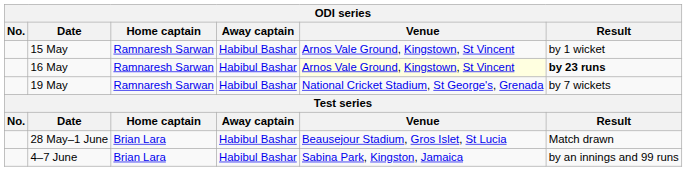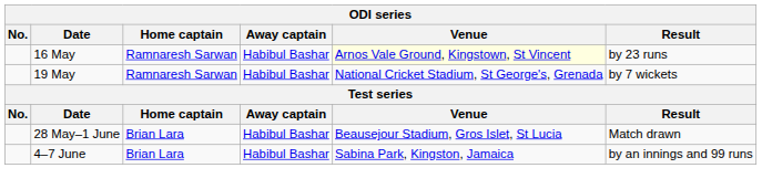 <table class="wikitable">
 <tr>
 <th colspan="6">ODI series</th>
 </tr>
 <tr>
 <th>No.</th>
 <th>Date</th>
 <th>Home captain</th>
 <th>Away captain</th>
 <th>Venue</th>
 <th>Result</th>
 </tr>
 <tr>
 <td></td>
-<td>15 May</td>
-<td><a href='#'>Ramnaresh Sarwan</a></td>
-<td><a href='#'>Habibul Bashar</a></td>
-<td><a href='#'>Arnos Vale Ground</a>, <a href='#'>Kingstown</a>, <a href='#'>St Vincent</a></td>
-<td> by 1 wicket</td>
-</tr>
-<tr>
-<td></td>
 <td>16 May</td>
 <td><a href='#'>Ramnaresh Sarwan</a></td>
 <td><a href='#'>Habibul Bashar</a></td>
 <td style="background: lightyellow;"><a href='#'>Arnos Vale Ground</a>, <a href='#'>Kingstown</a>, <a href='#'>St Vincent</a></td>
-<td><strong> by 23 runs</strong></td>
+<td> by 23 runs</td>
 </tr>
 <tr>
 <td></td>
 <td>19 May</td>
 <td><a href='#'>Ramnaresh Sarwan</a></td>
 <td><a href='#'>Habibul Bashar</a></td>
 <td><a href='#'>National Cricket Stadium</a>, <a href='#'>St George's</a>, <a href='#'>Grenada</a></td>
 <td> by 7 wickets</td>
 </tr>
 <tr>
 <th colspan="6">Test series</th>
 </tr>
 <tr>
 <th>No.</th>
 <th>Date</th>
 <th>Home captain</th>
 <th>Away captain</th>
 <th>Venue</th>
 <th>Result</th>
 </tr>
 <tr>
 <td></td>
 <td>28 May–1 June</td>
 <td><a href='#'>Brian Lara</a></td>
 <td><a href='#'>Habibul Bashar</a></td>
 <td><a href='#'>Beausejour Stadium</a>, <a href='#'>Gros Islet</a>, <a href='#'>St Lucia</a></td>
 <td>Match drawn</td>
 </tr>
 <tr>
 <td></td>
 <td>4–7 June</td>
 <td><a href='#'>Brian Lara</a></td>
 <td><a href='#'>Habibul Bashar</a></td>
 <td><a href='#'>Sabina Park</a>, <a href='#'>Kingston</a>, <a href='#'>Jamaica</a></td>
 <td> by an innings and 99 runs</td>
 </tr>
 </table>
